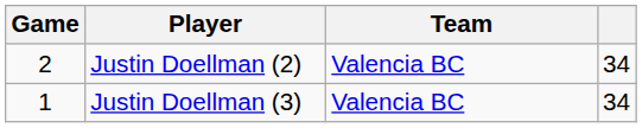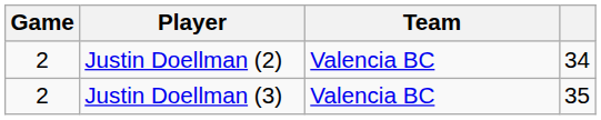 <table class="wikitable sortable" style="text-align: center;">
 <tr>
 <th style="text-align:center;">Game</th>
 <th style="text-align:center; width:150px;">Player</th>
 <th style="text-align:center; width:170px;">Team</th>
 <th style="text-align:center;"></th>
 </tr>
 <tr>
 <td>2</td>
 <td align="left"> <a href='#'>Justin Doellman</a> (2)</td>
 <td align="left"> <a href='#'>Valencia BC</a></td>
 <td>34</td>
 </tr>
 <tr>
-<td>1</td>
+<td>2</td>
 <td align="left"> <a href='#'>Justin Doellman</a> (3)</td>
 <td align="left"> <a href='#'>Valencia BC</a></td>
-<td>34</td>
+<td>35</td>
 </tr>
 </table>
